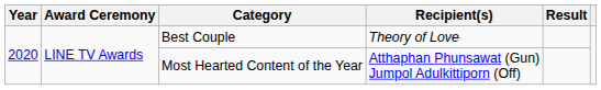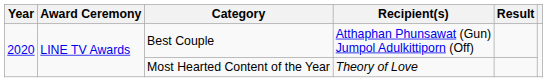 <table class="wikitable">
 <tr>
 <th>Year</th>
 <th>Award Ceremony</th>
 <th>Category</th>
 <th>Recipient(s)</th>
 <th>Result</th>
 <th></th>
 </tr>
 <tr>
 <td rowspan="2"><a href='#'>2020</a></td>
 <td rowspan="2"><a href='#'>LINE TV Awards</a></td>
 <td>Best Couple</td>
-<td><em>Theory of Love</em></td>
+<td><a href='#'>Atthaphan Phunsawat</a> (Gun)<br><a href='#'>Jumpol Adulkittiporn</a> (Off)</td>
 <td></td>
 <td rowspan="2"></td>
 </tr>
 <tr>
 <td>Most Hearted Content of the Year</td>
-<td><a href='#'>Atthaphan Phunsawat</a> (Gun)<br><a href='#'>Jumpol Adulkittiporn</a> (Off)</td>
+<td><em>Theory of Love</em></td>
 <td></td>
 </tr>
 </table>
